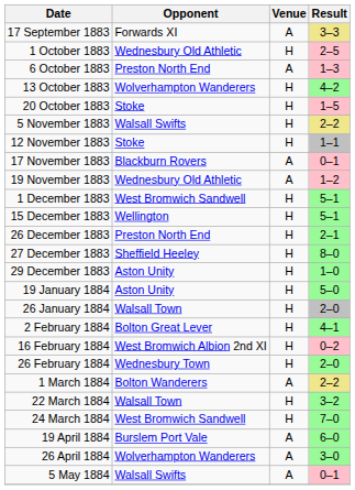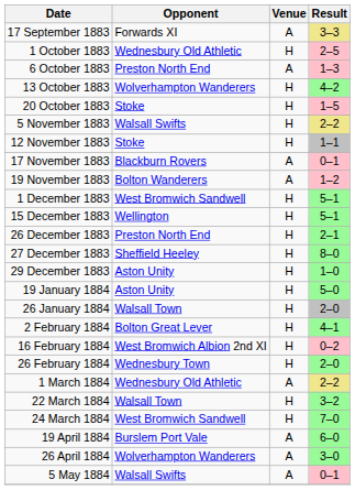 <table class="wikitable">
 <tr>
 <th>Date</th>
 <th>Opponent</th>
 <th>Venue</th>
 <th>Result</th>
 </tr>
 <tr>
 <td align="right">17 September 1883</td>
 <td>Forwards XI</td>
 <td align="center">A</td>
 <td align="center" bgcolor="Khaki">3–3</td>
 </tr>
 <tr>
 <td align="right">1 October 1883</td>
 <td><a href='#'>Wednesbury Old Athletic</a></td>
 <td align="center">H</td>
 <td align="center" bgcolor="Pink">2–5</td>
 </tr>
 <tr>
 <td align="right">6 October 1883</td>
 <td><a href='#'>Preston North End</a></td>
 <td align="center">A</td>
 <td align="center" bgcolor="Pink">1–3</td>
 </tr>
 <tr>
 <td align="right">13 October 1883</td>
 <td><a href='#'>Wolverhampton Wanderers</a></td>
 <td align="center">H</td>
 <td align="center" bgcolor="PaleGreen">4–2</td>
 </tr>
 <tr>
 <td align="right">20 October 1883</td>
 <td><a href='#'>Stoke</a></td>
 <td align="center">H</td>
 <td align="center" bgcolor="Pink">1–5</td>
 </tr>
 <tr>
 <td align="right">5 November 1883</td>
 <td><a href='#'>Walsall Swifts</a></td>
 <td align="center">H</td>
 <td align="center" bgcolor="Khaki">2–2</td>
 </tr>
 <tr>
 <td align="right">12 November 1883</td>
 <td><a href='#'>Stoke</a></td>
 <td align="center">H</td>
 <td align="center" bgcolor="Silver">1–1</td>
 </tr>
 <tr>
 <td align="right">17 November 1883</td>
 <td><a href='#'>Blackburn Rovers</a></td>
 <td align="center">A</td>
 <td align="center" bgcolor="Pink">0–1</td>
 </tr>
 <tr>
 <td align="right">19 November 1883</td>
-<td><a href='#'>Wednesbury Old Athletic</a></td>
+<td><a href='#'>Bolton Wanderers</a></td>
 <td align="center">A</td>
 <td align="center" bgcolor="Pink">1–2</td>
 </tr>
 <tr>
 <td align="right">1 December 1883</td>
 <td><a href='#'>West Bromwich Sandwell</a></td>
 <td align="center">H</td>
 <td align="center" bgcolor="PaleGreen">5–1</td>
 </tr>
 <tr>
 <td align="right">15 December 1883</td>
 <td><a href='#'>Wellington</a></td>
 <td align="center">H</td>
 <td align="center" bgcolor="PaleGreen">5–1</td>
 </tr>
 <tr>
 <td align="right">26 December 1883</td>
 <td><a href='#'>Preston North End</a></td>
 <td align="center">H</td>
 <td align="center" bgcolor="PaleGreen">2–1</td>
 </tr>
 <tr>
 <td align="right">27 December 1883</td>
 <td><a href='#'>Sheffield Heeley</a></td>
 <td align="center">H</td>
 <td align="center" bgcolor="PaleGreen">8–0</td>
 </tr>
 <tr>
 <td align="right">29 December 1883</td>
 <td><a href='#'>Aston Unity</a></td>
 <td align="center">H</td>
 <td align="center" bgcolor="PaleGreen">1–0</td>
 </tr>
 <tr>
 <td align="right">19 January 1884</td>
 <td><a href='#'>Aston Unity</a></td>
 <td align="center">H</td>
 <td align="center" bgcolor="PaleGreen">5–0</td>
 </tr>
 <tr>
 <td align="right">26 January 1884</td>
 <td><a href='#'>Walsall Town</a></td>
 <td align="center">H</td>
 <td align="center" bgcolor="Silver">2–0</td>
 </tr>
 <tr>
 <td align="right">2 February 1884</td>
 <td><a href='#'>Bolton Great Lever</a></td>
 <td align="center">H</td>
 <td align="center" bgcolor="PaleGreen">4–1</td>
 </tr>
 <tr>
 <td align="right">16 February 1884</td>
 <td><a href='#'>West Bromwich Albion</a> 2nd XI</td>
 <td align="center">H</td>
 <td align="center" bgcolor="Pink">0–2</td>
 </tr>
 <tr>
 <td align="right">26 February 1884</td>
 <td><a href='#'>Wednesbury Town</a></td>
 <td align="center">H</td>
 <td align="center" bgcolor="PaleGreen">2–0</td>
 </tr>
 <tr>
 <td align="right">1 March 1884</td>
-<td><a href='#'>Bolton Wanderers</a></td>
+<td><a href='#'>Wednesbury Old Athletic</a></td>
 <td align="center">A</td>
 <td align="center" bgcolor="Khaki">2–2</td>
 </tr>
 <tr>
 <td align="right">22 March 1884</td>
 <td><a href='#'>Walsall Town</a></td>
 <td align="center">H</td>
 <td align="center" bgcolor="PaleGreen">3–2</td>
 </tr>
 <tr>
 <td align="right">24 March 1884</td>
 <td><a href='#'>West Bromwich Sandwell</a></td>
 <td align="center">H</td>
 <td align="center" bgcolor="PaleGreen">7–0</td>
 </tr>
 <tr>
 <td align="right">19 April 1884</td>
 <td><a href='#'>Burslem Port Vale</a></td>
 <td align="center">A</td>
 <td align="center" bgcolor="PaleGreen">6–0</td>
 </tr>
 <tr>
 <td align="right">26 April 1884</td>
 <td><a href='#'>Wolverhampton Wanderers</a></td>
 <td align="center">A</td>
 <td align="center" bgcolor="PaleGreen">3–0</td>
 </tr>
 <tr>
 <td align="right">5 May 1884</td>
 <td><a href='#'>Walsall Swifts</a></td>
 <td align="center">A</td>
 <td align="center" bgcolor="Pink">0–1</td>
 </tr>
 <tr>
 </tr>
 </table>
